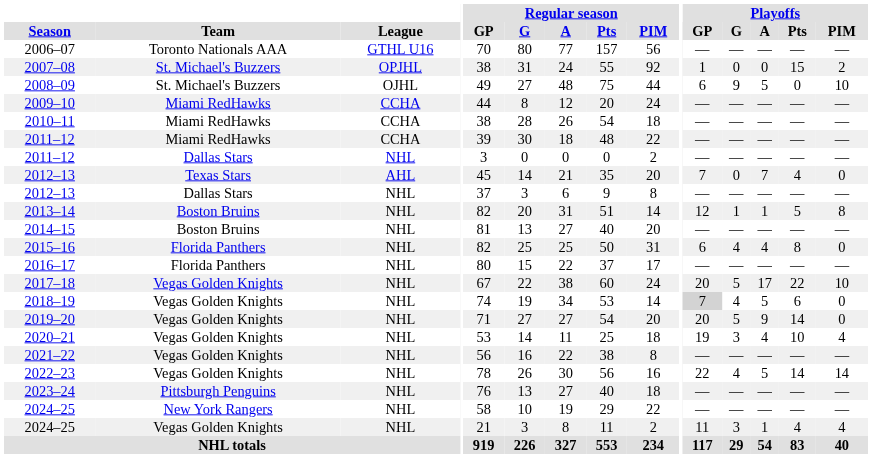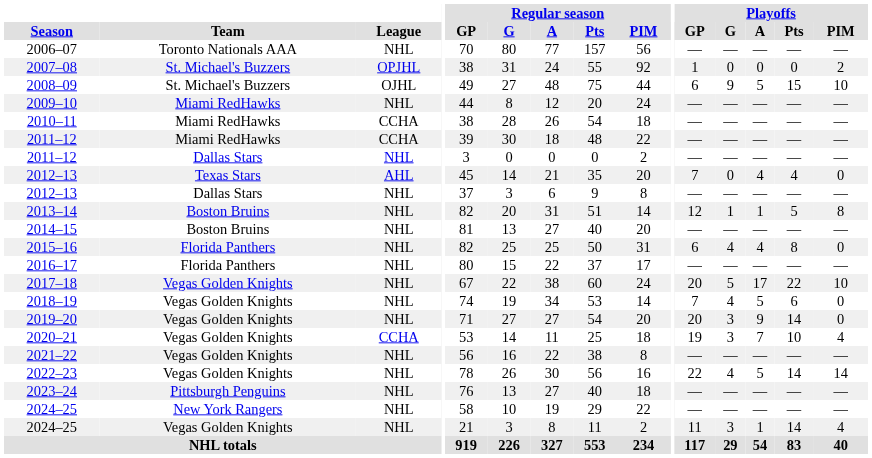 <table border="0" cellpadding="1" cellspacing="0" style="text-align:center; width:60em;">
 <tr style="background:#e0e0e0;">
 <th colspan="3" bgcolor="#ffffff"></th>
 <th rowspan="101" bgcolor="#ffffff"></th>
 <th colspan="5"><a href='#'>Regular season</a></th>
 <th rowspan="101" bgcolor="#ffffff"></th>
 <th colspan="5"><a href='#'>Playoffs</a></th>
 </tr>
 <tr style="background:#e0e0e0;">
 <th><a href='#'>Season</a></th>
 <th>Team</th>
 <th>League</th>
 <th>GP</th>
 <th><a href='#'>G</a></th>
 <th><a href='#'>A</a></th>
 <th><a href='#'>Pts</a></th>
 <th><a href='#'>PIM</a></th>
 <th>GP</th>
 <th>G</th>
 <th>A</th>
 <th>Pts</th>
 <th>PIM</th>
 </tr>
 <tr>
 <td>2006–07</td>
 <td>Toronto Nationals AAA</td>
-<td><a href='#'>GTHL U16</a></td>
+<td>NHL</td>
 <td>70</td>
 <td>80</td>
 <td>77</td>
 <td>157</td>
 <td>56</td>
 <td>—</td>
 <td>—</td>
 <td>—</td>
 <td>—</td>
 <td>—</td>
 </tr>
 <tr bgcolor="#f0f0f0">
 <td><a href='#'>2007–08</a></td>
 <td><a href='#'>St. Michael's Buzzers</a></td>
 <td><a href='#'>OPJHL</a></td>
 <td>38</td>
 <td>31</td>
 <td>24</td>
 <td>55</td>
 <td>92</td>
 <td>1</td>
 <td>0</td>
 <td>0</td>
-<td>15</td>
+<td>0</td>
 <td>2</td>
 </tr>
 <tr>
 <td><a href='#'>2008–09</a></td>
 <td>St. Michael's Buzzers</td>
 <td>OJHL</td>
 <td>49</td>
 <td>27</td>
 <td>48</td>
 <td>75</td>
 <td>44</td>
 <td>6</td>
 <td>9</td>
 <td>5</td>
-<td>0</td>
+<td>15</td>
 <td>10</td>
 </tr>
 <tr bgcolor="#f0f0f0">
 <td><a href='#'>2009–10</a></td>
 <td><a href='#'>Miami RedHawks</a></td>
-<td><a href='#'>CCHA</a></td>
+<td>NHL</td>
 <td>44</td>
 <td>8</td>
 <td>12</td>
 <td>20</td>
 <td>24</td>
 <td>—</td>
 <td>—</td>
 <td>—</td>
 <td>—</td>
 <td>—</td>
 </tr>
 <tr>
 <td><a href='#'>2010–11</a></td>
 <td>Miami RedHawks</td>
 <td>CCHA</td>
 <td>38</td>
 <td>28</td>
 <td>26</td>
 <td>54</td>
 <td>18</td>
 <td>—</td>
 <td>—</td>
 <td>—</td>
 <td>—</td>
 <td>—</td>
 </tr>
 <tr bgcolor="#f0f0f0">
 <td><a href='#'>2011–12</a></td>
 <td>Miami RedHawks</td>
 <td>CCHA</td>
 <td>39</td>
 <td>30</td>
 <td>18</td>
 <td>48</td>
 <td>22</td>
 <td>—</td>
 <td>—</td>
 <td>—</td>
 <td>—</td>
 <td>—</td>
 </tr>
 <tr>
 <td><a href='#'>2011–12</a></td>
 <td><a href='#'>Dallas Stars</a></td>
 <td><a href='#'>NHL</a></td>
 <td>3</td>
 <td>0</td>
 <td>0</td>
 <td>0</td>
 <td>2</td>
 <td>—</td>
 <td>—</td>
 <td>—</td>
 <td>—</td>
 <td>—</td>
 </tr>
 <tr bgcolor="#f0f0f0">
 <td><a href='#'>2012–13</a></td>
 <td><a href='#'>Texas Stars</a></td>
 <td><a href='#'>AHL</a></td>
 <td>45</td>
 <td>14</td>
 <td>21</td>
 <td>35</td>
 <td>20</td>
 <td>7</td>
 <td>0</td>
-<td>7</td>
+<td>4</td>
 <td>4</td>
 <td>0</td>
 </tr>
 <tr>
 <td><a href='#'>2012–13</a></td>
 <td>Dallas Stars</td>
 <td>NHL</td>
 <td>37</td>
 <td>3</td>
 <td>6</td>
 <td>9</td>
 <td>8</td>
 <td>—</td>
 <td>—</td>
 <td>—</td>
 <td>—</td>
 <td>—</td>
 </tr>
 <tr bgcolor="#f0f0f0">
 <td><a href='#'>2013–14</a></td>
 <td><a href='#'>Boston Bruins</a></td>
 <td>NHL</td>
 <td>82</td>
 <td>20</td>
 <td>31</td>
 <td>51</td>
 <td>14</td>
 <td>12</td>
 <td>1</td>
 <td>1</td>
 <td>5</td>
 <td>8</td>
 </tr>
 <tr>
 <td><a href='#'>2014–15</a></td>
 <td>Boston Bruins</td>
 <td>NHL</td>
 <td>81</td>
 <td>13</td>
 <td>27</td>
 <td>40</td>
 <td>20</td>
 <td>—</td>
 <td>—</td>
 <td>—</td>
 <td>—</td>
 <td>—</td>
 </tr>
 <tr>
 </tr>
 <tr bgcolor="#f0f0f0">
 <td><a href='#'>2015–16</a></td>
 <td><a href='#'>Florida Panthers</a></td>
 <td>NHL</td>
 <td>82</td>
 <td>25</td>
 <td>25</td>
 <td>50</td>
 <td>31</td>
 <td>6</td>
 <td>4</td>
 <td>4</td>
 <td>8</td>
 <td>0</td>
 </tr>
 <tr>
 <td><a href='#'>2016–17</a></td>
 <td>Florida Panthers</td>
 <td>NHL</td>
 <td>80</td>
 <td>15</td>
 <td>22</td>
 <td>37</td>
 <td>17</td>
 <td>—</td>
 <td>—</td>
 <td>—</td>
 <td>—</td>
 <td>—</td>
 </tr>
 <tr>
 </tr>
 <tr bgcolor="#f0f0f0">
 <td><a href='#'>2017–18</a></td>
 <td><a href='#'>Vegas Golden Knights</a></td>
 <td>NHL</td>
 <td>67</td>
 <td>22</td>
 <td>38</td>
 <td>60</td>
 <td>24</td>
 <td>20</td>
 <td>5</td>
 <td>17</td>
 <td>22</td>
 <td>10</td>
 </tr>
 <tr>
 <td><a href='#'>2018–19</a></td>
 <td>Vegas Golden Knights</td>
 <td>NHL</td>
 <td>74</td>
 <td>19</td>
 <td>34</td>
 <td>53</td>
 <td>14</td>
-<td style="background: lightgrey;">7</td>
+<td>7</td>
 <td>4</td>
 <td>5</td>
 <td>6</td>
 <td>0</td>
 </tr>
 <tr bgcolor="#f0f0f0">
 <td><a href='#'>2019–20</a></td>
 <td>Vegas Golden Knights</td>
 <td>NHL</td>
 <td>71</td>
 <td>27</td>
 <td>27</td>
 <td>54</td>
 <td>20</td>
 <td>20</td>
-<td>5</td>
+<td>3</td>
 <td>9</td>
 <td>14</td>
 <td>0</td>
 </tr>
 <tr>
 <td><a href='#'>2020–21</a></td>
 <td>Vegas Golden Knights</td>
-<td>NHL</td>
+<td><a href='#'>CCHA</a></td>
 <td>53</td>
 <td>14</td>
 <td>11</td>
 <td>25</td>
 <td>18</td>
 <td>19</td>
 <td>3</td>
-<td>4</td>
+<td>7</td>
 <td>10</td>
 <td>4</td>
 </tr>
 <tr bgcolor="#f0f0f0">
 <td><a href='#'>2021–22</a></td>
 <td>Vegas Golden Knights</td>
 <td>NHL</td>
 <td>56</td>
 <td>16</td>
 <td>22</td>
 <td>38</td>
 <td>8</td>
 <td>—</td>
 <td>—</td>
 <td>—</td>
 <td>—</td>
 <td>—</td>
 </tr>
 <tr>
 <td><a href='#'>2022–23</a></td>
 <td>Vegas Golden Knights</td>
 <td>NHL</td>
 <td>78</td>
 <td>26</td>
 <td>30</td>
 <td>56</td>
 <td>16</td>
 <td>22</td>
 <td>4</td>
 <td>5</td>
 <td>14</td>
 <td>14</td>
 </tr>
 <tr bgcolor="#f0f0f0">
 <td><a href='#'>2023–24</a></td>
 <td><a href='#'>Pittsburgh Penguins</a></td>
 <td>NHL</td>
 <td>76</td>
 <td>13</td>
 <td>27</td>
 <td>40</td>
 <td>18</td>
 <td>—</td>
 <td>—</td>
 <td>—</td>
 <td>—</td>
 <td>—</td>
 </tr>
 <tr>
 <td><a href='#'>2024–25</a></td>
 <td><a href='#'>New York Rangers</a></td>
 <td>NHL</td>
 <td>58</td>
 <td>10</td>
 <td>19</td>
 <td>29</td>
 <td>22</td>
 <td>—</td>
 <td>—</td>
 <td>—</td>
 <td>—</td>
 <td>—</td>
 </tr>
 <tr bgcolor="#f0f0f0">
 <td>2024–25</td>
 <td>Vegas Golden Knights</td>
 <td>NHL</td>
 <td>21</td>
 <td>3</td>
 <td>8</td>
 <td>11</td>
 <td>2</td>
 <td>11</td>
 <td>3</td>
 <td>1</td>
-<td>4</td>
+<td>14</td>
 <td>4</td>
 </tr>
 <tr bgcolor="#e0e0e0">
 <th colspan="3">NHL totals</th>
 <th>919</th>
 <th>226</th>
 <th>327</th>
 <th>553</th>
 <th>234</th>
 <th>117</th>
 <th>29</th>
 <th>54</th>
 <th>83</th>
 <th>40</th>
 </tr>
 </table>
